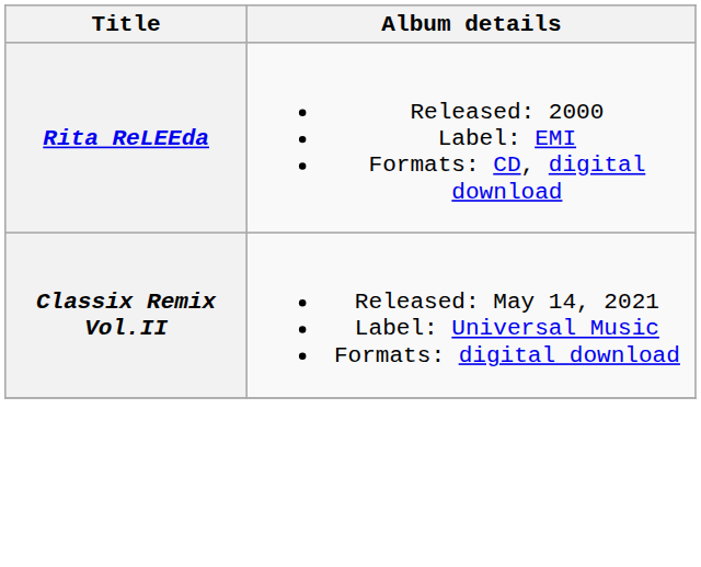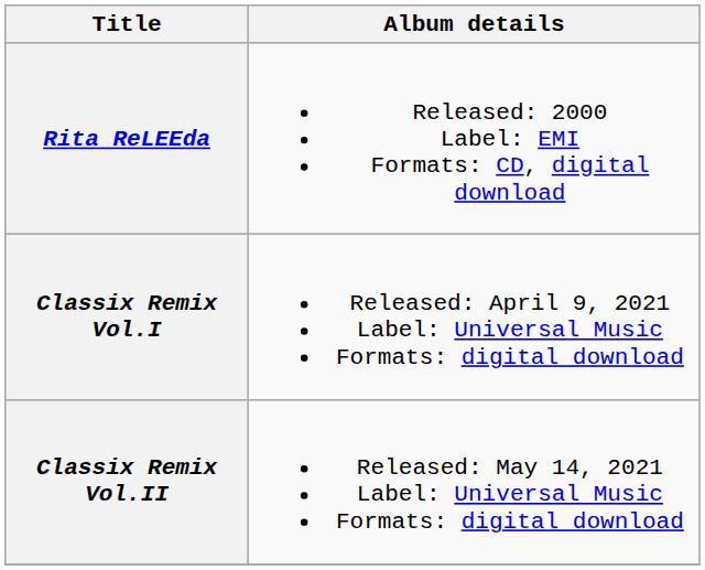 <table class="wikitable plainrowheaders" style="text-align:center;">
 <tr>
 <th scope="col" style="width:10em;">Title</th>
 <th scope="col" style="width:19em;">Album details</th>
 </tr>
 <tr>
 <th scope="row"><em><a href='#'>Rita ReLEEda</a></em></th>
 <td><br><ul><li>Released: 2000</li><li>Label: <a href='#'>EMI</a></li><li>Formats: <a href='#'>CD</a>, <a href='#'>digital download</a></li></ul></td>
 </tr>
 <tr>
+<th scope="row"><em>Classix Remix Vol.I</em></th>
+<td><br><ul><li>Released: April 9, 2021</li><li>Label: <a href='#'>Universal Music</a></li><li>Formats: <a href='#'>digital download</a></li></ul></td>
+</tr>
+<tr>
 <th scope="row"><em>Classix Remix Vol.II</em></th>
 <td><br><ul><li>Released: May 14, 2021</li><li>Label: <a href='#'>Universal Music</a></li><li>Formats: <a href='#'>digital download</a></li></ul></td>
 </tr>
 <tr>
 </tr>
 </table>
